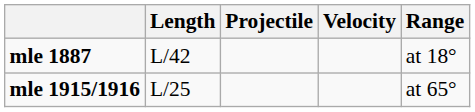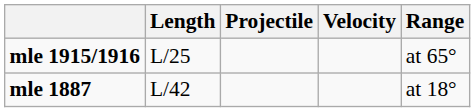 <table class="wikitable">
 <tr>
 <th></th>
 <th>Length</th>
 <th>Projectile</th>
 <th>Velocity</th>
 <th>Range</th>
 </tr>
 <tr>
+<td><strong>mle 1915/1916</strong></td>
+<td> L/25</td>
+<td></td>
+<td></td>
+<td> at 65°</td>
+</tr>
+<tr>
 <td><strong>mle 1887</strong></td>
 <td> L/42</td>
 <td></td>
 <td></td>
 <td> at 18°</td>
 </tr>
-<tr>
-<td><strong>mle 1915/1916</strong></td>
-<td> L/25</td>
-<td></td>
-<td></td>
-<td> at 65°</td>
-</tr>
 </table>
